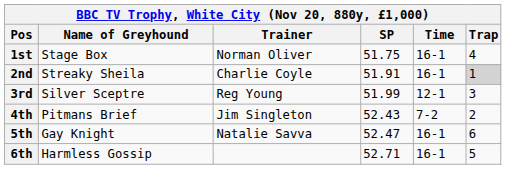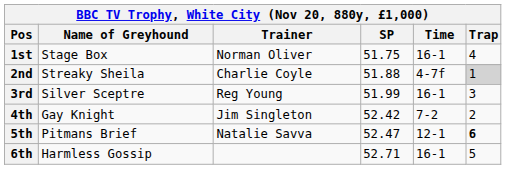 <table class="wikitable">
 <tr>
 <th colspan="6"><a href='#'>BBC TV Trophy</a>, <a href='#'>White City</a> (Nov 20, 880y, £1,000)</th>
 </tr>
 <tr>
 <th width=30>Pos</th>
 <th width=180>Name of Greyhound</th>
 <th width=150>Trainer</th>
 <th width=50>SP</th>
 <th width=50>Time</th>
 <th width=30>Trap</th>
 </tr>
 <tr>
 <th>1st</th>
 <td>Stage Box</td>
 <td>Norman Oliver</td>
 <td>51.75</td>
 <td>16-1</td>
 <td>4</td>
 </tr>
 <tr>
 <th>2nd</th>
 <td>Streaky Sheila</td>
 <td>Charlie Coyle</td>
-<td>51.91</td>
-<td>16-1</td>
+<td>51.88</td>
+<td>4-7f</td>
 <td style="background: lightgrey;">1</td>
 </tr>
 <tr>
 <th>3rd</th>
 <td>Silver Sceptre</td>
 <td>Reg Young</td>
 <td>51.99</td>
-<td>12-1</td>
+<td>16-1</td>
 <td>3</td>
 </tr>
 <tr>
 <th>4th</th>
-<td>Pitmans Brief</td>
+<td>Gay Knight</td>
 <td>Jim Singleton</td>
-<td>52.43</td>
+<td>52.42</td>
 <td>7-2</td>
 <td>2</td>
 </tr>
 <tr>
 <th>5th</th>
-<td>Gay Knight</td>
+<td>Pitmans Brief</td>
 <td>Natalie Savva</td>
 <td>52.47</td>
-<td>16-1</td>
-<td>6</td>
+<td>12-1</td>
+<td><strong>6</strong></td>
 </tr>
 <tr>
 <th>6th</th>
 <td>Harmless Gossip</td>
 <td></td>
 <td>52.71</td>
 <td>16-1</td>
 <td>5</td>
 </tr>
 </table>
